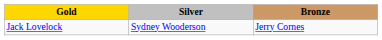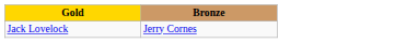 <table class="wikitable" style="text-align:left">
 <tr align="center">
 <td width=200 bgcolor=gold><strong>Gold</strong></td>
-<td width=200 bgcolor=silver><strong>Silver</strong></td>
 <td width=200 bgcolor=CC9966><strong>Bronze</strong></td>
 </tr>
 <tr>
 <td><a href='#'>Jack Lovelock</a><br><em></em></td>
-<td><a href='#'>Sydney Wooderson</a><br><em></em></td>
 <td><a href='#'>Jerry Cornes</a><br><em></em></td>
 </tr>
 </table>
